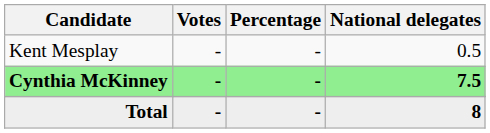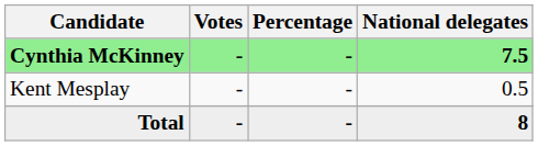 <table class="wikitable" style=" text-align:right;">
 <tr>
 <th>Candidate</th>
 <th>Votes</th>
 <th>Percentage</th>
 <th>National delegates</th>
 </tr>
+<tr style="background:lightgreen;">
+<td style="text-align:left;"><strong>Cynthia McKinney</strong></td>
+<td><strong>-</strong></td>
+<td><strong>-</strong></td>
+<td><strong>7.5</strong></td>
+</tr>
 <tr>
 <td style="text-align:left;">Kent Mesplay</td>
 <td>-</td>
 <td>-</td>
 <td>0.5</td>
-</tr>
-<tr style="background:lightgreen;">
-<td style="text-align:left;"><strong>Cynthia McKinney</strong></td>
-<td><strong>-</strong></td>
-<td><strong>-</strong></td>
-<td><strong>7.5</strong></td>
 </tr>
 <tr>
 </tr>
 <tr style="background:#eee;">
 <td style="margin-right:0.50px"><strong>Total</strong></td>
 <td style="margin-right:0.50px"><strong>-</strong></td>
 <td style="margin-right:0.50px"><strong>-</strong></td>
 <td style="margin-right:0.50px"><strong>8</strong></td>
 </tr>
 </table>
